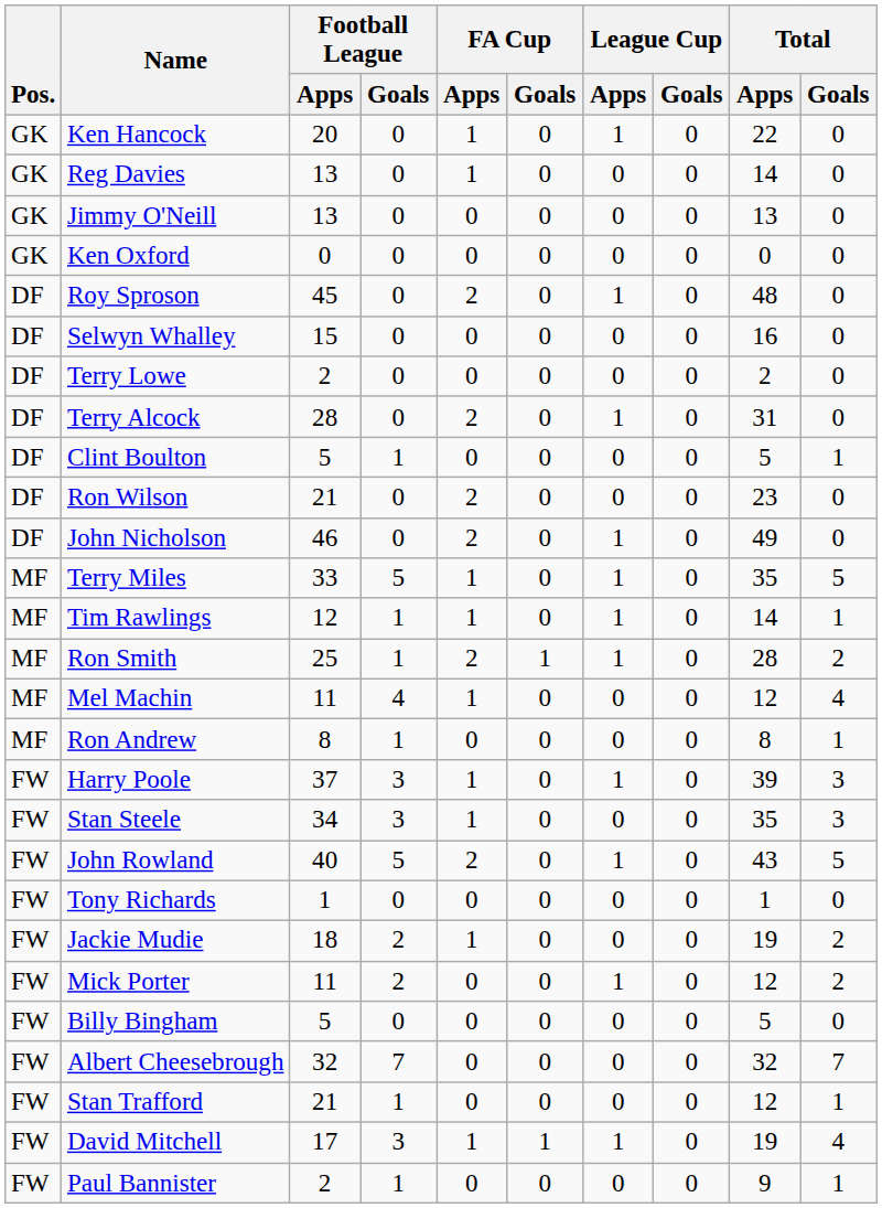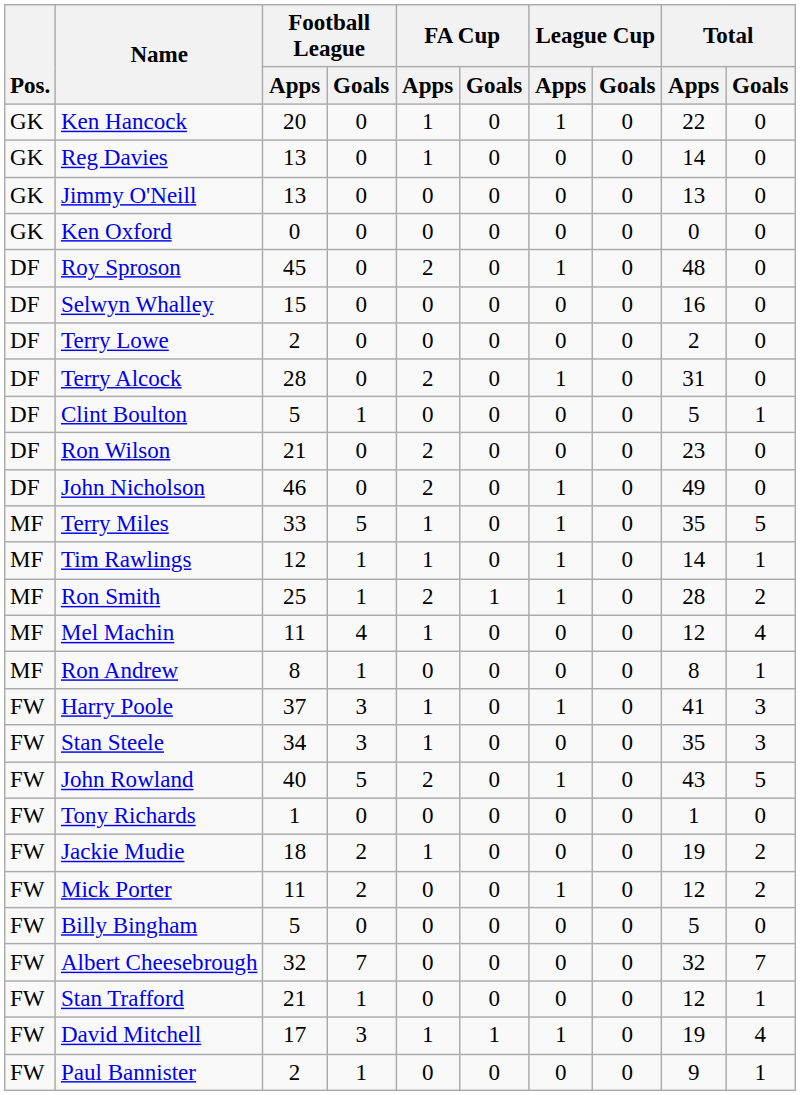 <table class="wikitable" style="text-align:center">
 <tr>
 <th rowspan="2" valign="bottom">Pos.</th>
 <th rowspan="2">Name</th>
 <th colspan="2" width="85">Football League</th>
 <th colspan="2" width="85">FA Cup</th>
 <th colspan="2" width="85">League Cup</th>
 <th colspan="2" width="85">Total</th>
 </tr>
 <tr>
 <th>Apps</th>
 <th>Goals</th>
 <th>Apps</th>
 <th>Goals</th>
 <th>Apps</th>
 <th>Goals</th>
 <th>Apps</th>
 <th>Goals</th>
 </tr>
 <tr>
 <td align="left">GK</td>
 <td align="left"> <a href='#'>Ken Hancock</a></td>
 <td>20</td>
 <td>0</td>
 <td>1</td>
 <td>0</td>
 <td>1</td>
 <td>0</td>
 <td>22</td>
 <td>0</td>
 </tr>
 <tr>
 <td align="left">GK</td>
 <td align="left"> <a href='#'>Reg Davies</a></td>
 <td>13</td>
 <td>0</td>
 <td>1</td>
 <td>0</td>
 <td>0</td>
 <td>0</td>
 <td>14</td>
 <td>0</td>
 </tr>
 <tr>
 <td align="left">GK</td>
 <td align="left"> <a href='#'>Jimmy O'Neill</a></td>
 <td>13</td>
 <td>0</td>
 <td>0</td>
 <td>0</td>
 <td>0</td>
 <td>0</td>
 <td>13</td>
 <td>0</td>
 </tr>
 <tr>
 <td align="left">GK</td>
 <td align="left"> <a href='#'>Ken Oxford</a></td>
 <td>0</td>
 <td>0</td>
 <td>0</td>
 <td>0</td>
 <td>0</td>
 <td>0</td>
 <td>0</td>
 <td>0</td>
 </tr>
 <tr>
 <td align="left">DF</td>
 <td align="left"> <a href='#'>Roy Sproson</a></td>
 <td>45</td>
 <td>0</td>
 <td>2</td>
 <td>0</td>
 <td>1</td>
 <td>0</td>
 <td>48</td>
 <td>0</td>
 </tr>
 <tr>
 <td align="left">DF</td>
 <td align="left"> <a href='#'>Selwyn Whalley</a></td>
 <td>15</td>
 <td>0</td>
 <td>0</td>
 <td>0</td>
 <td>0</td>
 <td>0</td>
 <td>16</td>
 <td>0</td>
 </tr>
 <tr>
 <td align="left">DF</td>
 <td align="left"> <a href='#'>Terry Lowe</a></td>
 <td>2</td>
 <td>0</td>
 <td>0</td>
 <td>0</td>
 <td>0</td>
 <td>0</td>
 <td>2</td>
 <td>0</td>
 </tr>
 <tr>
 <td align="left">DF</td>
 <td align="left"> <a href='#'>Terry Alcock</a></td>
 <td>28</td>
 <td>0</td>
 <td>2</td>
 <td>0</td>
 <td>1</td>
 <td>0</td>
 <td>31</td>
 <td>0</td>
 </tr>
 <tr>
 <td align="left">DF</td>
 <td align="left"> <a href='#'>Clint Boulton</a></td>
 <td>5</td>
 <td>1</td>
 <td>0</td>
 <td>0</td>
 <td>0</td>
 <td>0</td>
 <td>5</td>
 <td>1</td>
 </tr>
 <tr>
 <td align="left">DF</td>
 <td align="left"> <a href='#'>Ron Wilson</a></td>
 <td>21</td>
 <td>0</td>
 <td>2</td>
 <td>0</td>
 <td>0</td>
 <td>0</td>
 <td>23</td>
 <td>0</td>
 </tr>
 <tr>
 <td align="left">DF</td>
 <td align="left"> <a href='#'>John Nicholson</a></td>
 <td>46</td>
 <td>0</td>
 <td>2</td>
 <td>0</td>
 <td>1</td>
 <td>0</td>
 <td>49</td>
 <td>0</td>
 </tr>
 <tr>
 <td align="left">MF</td>
 <td align="left"> <a href='#'>Terry Miles</a></td>
 <td>33</td>
 <td>5</td>
 <td>1</td>
 <td>0</td>
 <td>1</td>
 <td>0</td>
 <td>35</td>
 <td>5</td>
 </tr>
 <tr>
 <td align="left">MF</td>
 <td align="left"> <a href='#'>Tim Rawlings</a></td>
 <td>12</td>
 <td>1</td>
 <td>1</td>
 <td>0</td>
 <td>1</td>
 <td>0</td>
 <td>14</td>
 <td>1</td>
 </tr>
 <tr>
 <td align="left">MF</td>
 <td align="left"> <a href='#'>Ron Smith</a></td>
 <td>25</td>
 <td>1</td>
 <td>2</td>
 <td>1</td>
 <td>1</td>
 <td>0</td>
 <td>28</td>
 <td>2</td>
 </tr>
 <tr>
 <td align="left">MF</td>
 <td align="left"> <a href='#'>Mel Machin</a></td>
 <td>11</td>
 <td>4</td>
 <td>1</td>
 <td>0</td>
 <td>0</td>
 <td>0</td>
 <td>12</td>
 <td>4</td>
 </tr>
 <tr>
 <td align="left">MF</td>
 <td align="left"> <a href='#'>Ron Andrew</a></td>
 <td>8</td>
 <td>1</td>
 <td>0</td>
 <td>0</td>
 <td>0</td>
 <td>0</td>
 <td>8</td>
 <td>1</td>
 </tr>
 <tr>
 <td align="left">FW</td>
 <td align="left"> <a href='#'>Harry Poole</a></td>
 <td>37</td>
 <td>3</td>
 <td>1</td>
 <td>0</td>
 <td>1</td>
 <td>0</td>
-<td>39</td>
+<td>41</td>
 <td>3</td>
 </tr>
 <tr>
 <td align="left">FW</td>
 <td align="left"> <a href='#'>Stan Steele</a></td>
 <td>34</td>
 <td>3</td>
 <td>1</td>
 <td>0</td>
 <td>0</td>
 <td>0</td>
 <td>35</td>
 <td>3</td>
 </tr>
 <tr>
 <td align="left">FW</td>
 <td align="left"> <a href='#'>John Rowland</a></td>
 <td>40</td>
 <td>5</td>
 <td>2</td>
 <td>0</td>
 <td>1</td>
 <td>0</td>
 <td>43</td>
 <td>5</td>
 </tr>
 <tr>
 <td align="left">FW</td>
 <td align="left"> <a href='#'>Tony Richards</a></td>
 <td>1</td>
 <td>0</td>
 <td>0</td>
 <td>0</td>
 <td>0</td>
 <td>0</td>
 <td>1</td>
 <td>0</td>
 </tr>
 <tr>
 <td align="left">FW</td>
 <td align="left"> <a href='#'>Jackie Mudie</a></td>
 <td>18</td>
 <td>2</td>
 <td>1</td>
 <td>0</td>
 <td>0</td>
 <td>0</td>
 <td>19</td>
 <td>2</td>
 </tr>
 <tr>
 <td align="left">FW</td>
 <td align="left"> <a href='#'>Mick Porter</a></td>
 <td>11</td>
 <td>2</td>
 <td>0</td>
 <td>0</td>
 <td>1</td>
 <td>0</td>
 <td>12</td>
 <td>2</td>
 </tr>
 <tr>
 <td align="left">FW</td>
 <td align="left"> <a href='#'>Billy Bingham</a></td>
 <td>5</td>
 <td>0</td>
 <td>0</td>
 <td>0</td>
 <td>0</td>
 <td>0</td>
 <td>5</td>
 <td>0</td>
 </tr>
 <tr>
 <td align="left">FW</td>
 <td align="left"> <a href='#'>Albert Cheesebrough</a></td>
 <td>32</td>
 <td>7</td>
 <td>0</td>
 <td>0</td>
 <td>0</td>
 <td>0</td>
 <td>32</td>
 <td>7</td>
 </tr>
 <tr>
 <td align="left">FW</td>
 <td align="left"> <a href='#'>Stan Trafford</a></td>
 <td>21</td>
 <td>1</td>
 <td>0</td>
 <td>0</td>
 <td>0</td>
 <td>0</td>
 <td>12</td>
 <td>1</td>
 </tr>
 <tr>
 <td align="left">FW</td>
 <td align="left"> <a href='#'>David Mitchell</a></td>
 <td>17</td>
 <td>3</td>
 <td>1</td>
 <td>1</td>
 <td>1</td>
 <td>0</td>
 <td>19</td>
 <td>4</td>
 </tr>
 <tr>
 <td align="left">FW</td>
 <td align="left"> <a href='#'>Paul Bannister</a></td>
 <td>2</td>
 <td>1</td>
 <td>0</td>
 <td>0</td>
 <td>0</td>
 <td>0</td>
 <td>9</td>
 <td>1</td>
 </tr>
 <tr>
 </tr>
 </table>
